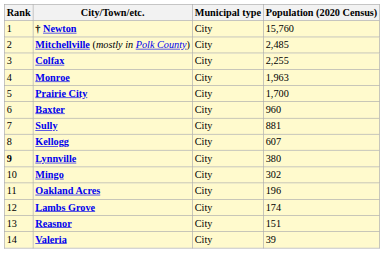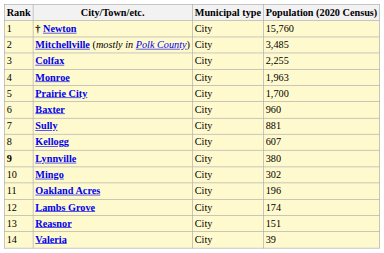 <table class="wikitable sortable">
 <tr>
 <th>Rank</th>
 <th>City/Town/etc.</th>
 <th>Municipal type</th>
 <th>Population (2020 Census)</th>
 </tr>
 <tr style="background-color:#FFFACD;">
 <td>1</td>
 <td><strong>†</strong> <strong><a href='#'>Newton</a></strong></td>
 <td>City</td>
 <td>15,760</td>
 </tr>
 <tr style="background-color:#FFFACD;">
 <td>2</td>
 <td><strong><a href='#'>Mitchellville</a></strong>  (<em>mostly in <a href='#'>Polk County</a></em>)</td>
 <td>City</td>
-<td>2,485</td>
+<td>3,485</td>
 </tr>
 <tr style="background-color:#FFFACD;">
 <td>3</td>
 <td><strong><a href='#'>Colfax</a></strong></td>
 <td>City</td>
 <td>2,255</td>
 </tr>
 <tr style="background-color:#FFFACD;">
 <td>4</td>
 <td><strong><a href='#'>Monroe</a></strong></td>
 <td>City</td>
 <td>1,963</td>
 </tr>
 <tr style="background-color:#FFFACD;">
 <td>5</td>
 <td><strong><a href='#'>Prairie City</a></strong></td>
 <td>City</td>
 <td>1,700</td>
 </tr>
 <tr style="background-color:#FFFACD;">
 <td>6</td>
 <td><strong><a href='#'>Baxter</a></strong></td>
 <td>City</td>
 <td>960</td>
 </tr>
 <tr style="background-color:#FFFACD;">
 <td>7</td>
 <td><strong><a href='#'>Sully</a></strong></td>
 <td>City</td>
 <td>881</td>
 </tr>
 <tr style="background-color:#FFFACD;">
 <td>8</td>
 <td><strong><a href='#'>Kellogg</a></strong></td>
 <td>City</td>
 <td>607</td>
 </tr>
 <tr style="background-color:#FFFACD;">
 <td><strong>9</strong></td>
 <td><strong><a href='#'>Lynnville</a></strong></td>
 <td>City</td>
 <td>380</td>
 </tr>
 <tr style="background-color:#FFFACD;">
 <td>10</td>
 <td><strong><a href='#'>Mingo</a></strong></td>
 <td>City</td>
 <td>302</td>
 </tr>
 <tr style="background-color:#FFFACD;">
 <td>11</td>
 <td><strong><a href='#'>Oakland Acres</a></strong></td>
 <td>City</td>
 <td>196</td>
 </tr>
 <tr style="background-color:#FFFACD;">
 <td>12</td>
 <td><strong><a href='#'>Lambs Grove</a></strong></td>
 <td>City</td>
 <td>174</td>
 </tr>
 <tr style="background-color:#FFFACD;">
 <td>13</td>
 <td><strong><a href='#'>Reasnor</a></strong></td>
 <td>City</td>
 <td>151</td>
 </tr>
 <tr style="background-color:#FFFACD;">
 <td>14</td>
 <td><strong><a href='#'>Valeria</a></strong></td>
 <td>City</td>
 <td>39</td>
 </tr>
 </table>
